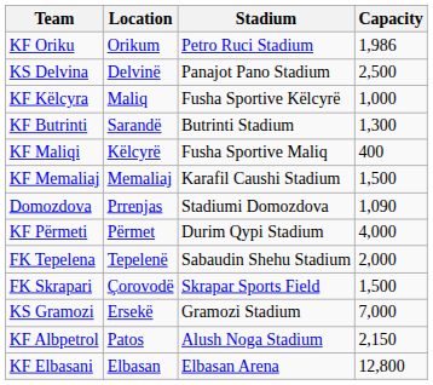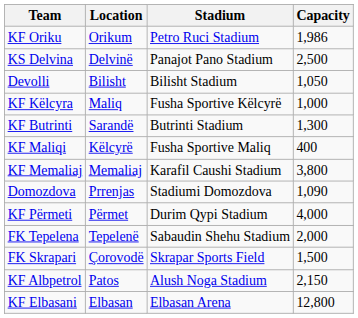 <table class="wikitable sortable">
 <tr>
 <th>Team</th>
 <th>Location</th>
 <th>Stadium</th>
 <th>Capacity</th>
 </tr>
 <tr>
 <td><a href='#'>KF Oriku</a></td>
 <td><a href='#'>Orikum</a></td>
 <td><a href='#'>Petro Ruci Stadium</a></td>
 <td>1,986</td>
 </tr>
 <tr>
 <td><a href='#'>KS Delvina</a></td>
 <td><a href='#'>Delvinë</a></td>
 <td>Panajot Pano Stadium</td>
 <td>2,500</td>
+</tr>
+<tr>
+<td><a href='#'>Devolli</a></td>
+<td><a href='#'>Bilisht</a></td>
+<td>Bilisht Stadium</td>
+<td>1,050</td>
 </tr>
 <tr>
 <td><a href='#'>KF Këlcyra</a></td>
 <td><a href='#'>Maliq</a></td>
 <td>Fusha Sportive Këlcyrë</td>
 <td>1,000</td>
 </tr>
 <tr>
 <td><a href='#'>KF Butrinti</a></td>
 <td><a href='#'>Sarandë</a></td>
 <td>Butrinti Stadium</td>
 <td>1,300</td>
 </tr>
 <tr>
 <td><a href='#'>KF Maliqi</a></td>
 <td><a href='#'>Këlcyrë</a></td>
 <td>Fusha Sportive Maliq</td>
 <td>400</td>
 </tr>
 <tr>
 <td><a href='#'>KF Memaliaj</a></td>
 <td><a href='#'>Memaliaj</a></td>
 <td>Karafil Caushi Stadium</td>
-<td>1,500</td>
+<td>3,800</td>
 </tr>
 <tr>
 <td><a href='#'>Domozdova</a></td>
 <td><a href='#'>Prrenjas</a></td>
 <td>Stadiumi Domozdova</td>
 <td>1,090</td>
 </tr>
 <tr>
 <td><a href='#'>KF Përmeti</a></td>
 <td><a href='#'>Përmet</a></td>
 <td>Durim Qypi Stadium</td>
 <td>4,000</td>
 </tr>
 <tr>
 <td><a href='#'>FK Tepelena</a></td>
 <td><a href='#'>Tepelenë</a></td>
 <td>Sabaudin Shehu Stadium</td>
 <td>2,000</td>
 </tr>
 <tr>
 <td><a href='#'>FK Skrapari</a></td>
 <td><a href='#'>Çorovodë</a></td>
 <td><a href='#'>Skrapar Sports Field</a></td>
 <td>1,500</td>
 </tr>
 <tr>
-<td><a href='#'>KS Gramozi</a></td>
-<td><a href='#'>Ersekë</a></td>
-<td>Gramozi Stadium</td>
-<td>7,000</td>
-</tr>
-<tr>
 <td><a href='#'>KF Albpetrol</a></td>
 <td><a href='#'>Patos</a></td>
 <td><a href='#'>Alush Noga Stadium</a></td>
 <td>2,150</td>
 </tr>
 <tr>
 <td><a href='#'>KF Elbasani</a></td>
 <td><a href='#'>Elbasan</a></td>
 <td><a href='#'>Elbasan Arena</a></td>
 <td>12,800</td>
 </tr>
 </table>
